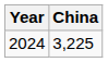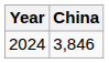 <table class="wikitable">
 <tr>
 <th>Year</th>
 <th>China</th>
 </tr>
 <tr>
 <td>2024</td>
-<td>3,225</td>
+<td>3,846</td>
 </tr>
 </table>
